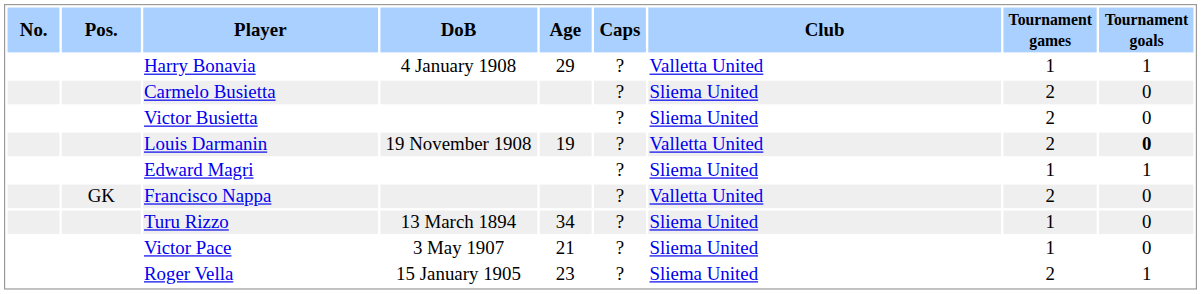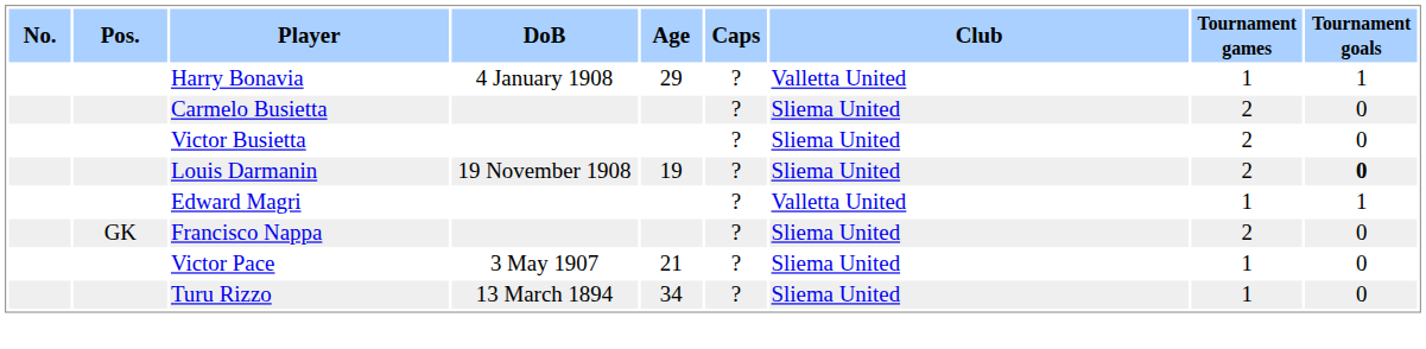 <table border="0" width="80%" style="border: 1px solid #999; background-color:#FFFFFF; text-align:center">
 <tr align="center" bgcolor="#AAD0FF">
 <th width=4%>No.</th>
 <th width=6%>Pos.</th>
 <th width=18%>Player</th>
 <th width=12%>DoB</th>
 <th width=4%>Age</th>
 <th width=4%>Caps</th>
 <th width=27%>Club</th>
 <th width=6%><small>Tournament<br>games</small></th>
 <th width=6%><small>Tournament<br>goals</small></th>
 </tr>
 <tr>
 <td></td>
 <td></td>
 <td align="left"><a href='#'>Harry Bonavia</a></td>
 <td>4 January 1908</td>
 <td>29</td>
 <td>?</td>
 <td align="left"> <a href='#'>Valletta United</a></td>
 <td>1</td>
 <td>1</td>
 </tr>
 <tr bgcolor="#EFEFEF">
 <td></td>
 <td></td>
 <td align="left"><a href='#'>Carmelo Busietta</a></td>
 <td></td>
 <td></td>
 <td>?</td>
 <td align="left"> <a href='#'>Sliema United</a></td>
 <td>2</td>
 <td>0</td>
 </tr>
 <tr>
 <td></td>
 <td></td>
 <td align="left"><a href='#'>Victor Busietta</a></td>
 <td></td>
 <td></td>
 <td>?</td>
 <td align="left"> <a href='#'>Sliema United</a></td>
 <td>2</td>
 <td>0</td>
 </tr>
 <tr bgcolor="#EFEFEF">
 <td></td>
 <td></td>
 <td align="left"><a href='#'>Louis Darmanin</a></td>
 <td>19 November 1908</td>
 <td>19</td>
 <td>?</td>
-<td align="left"> <a href='#'>Valletta United</a></td>
+<td align="left"> <a href='#'>Sliema United</a></td>
 <td>2</td>
 <td><strong>0</strong></td>
 </tr>
 <tr>
 <td></td>
 <td></td>
 <td align="left"><a href='#'>Edward Magri</a></td>
 <td></td>
 <td></td>
 <td>?</td>
-<td align="left"> <a href='#'>Sliema United</a></td>
+<td align="left"> <a href='#'>Valletta United</a></td>
 <td>1</td>
 <td>1</td>
 </tr>
 <tr bgcolor="#EFEFEF">
 <td></td>
 <td>GK</td>
 <td align="left"><a href='#'>Francisco Nappa</a></td>
 <td></td>
 <td></td>
 <td>?</td>
-<td align="left"> <a href='#'>Valletta United</a></td>
+<td align="left"> <a href='#'>Sliema United</a></td>
 <td>2</td>
+<td>0</td>
+</tr>
+<tr>
+<td></td>
+<td></td>
+<td align="left"><a href='#'>Victor Pace</a></td>
+<td>3 May 1907</td>
+<td>21</td>
+<td>?</td>
+<td align="left"> <a href='#'>Sliema United</a></td>
+<td>1</td>
 <td>0</td>
 </tr>
 <tr bgcolor="#EFEFEF">
 <td></td>
 <td></td>
 <td align="left"><a href='#'>Turu Rizzo</a></td>
 <td>13 March 1894</td>
 <td>34</td>
 <td>?</td>
 <td align="left"> <a href='#'>Sliema United</a></td>
 <td>1</td>
 <td>0</td>
 </tr>
-<tr>
-<td></td>
-<td></td>
-<td align="left"><a href='#'>Victor Pace</a></td>
-<td>3 May 1907</td>
-<td>21</td>
-<td>?</td>
-<td align="left"> <a href='#'>Sliema United</a></td>
-<td>1</td>
-<td>0</td>
-</tr>
-<tr>
-<td></td>
-<td></td>
-<td align="left"><a href='#'>Roger Vella</a></td>
-<td>15 January 1905</td>
-<td>23</td>
-<td>?</td>
-<td align="left"> <a href='#'>Sliema United</a></td>
-<td>2</td>
-<td>1</td>
-</tr>
 </table>
